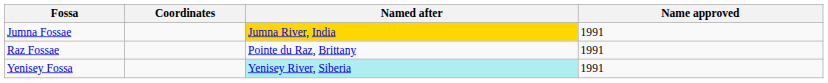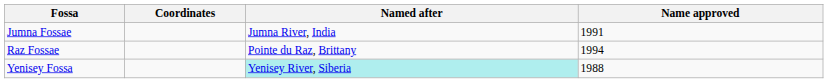 <table class="wikitable" style="min-width: 90%;">
 <tr>
 <th style="width:10em">Fossa</th>
 <th style="width:10em">Coordinates</th>
 <th>Named after</th>
 <th>Name approved<br></th>
 </tr>
 <tr>
 <td><a href='#'>Jumna Fossae</a></td>
 <td></td>
-<td style="background: gold;"><a href='#'>Jumna River</a>, <a href='#'>India</a></td>
+<td><a href='#'>Jumna River</a>, <a href='#'>India</a></td>
 <td>1991</td>
 </tr>
 <tr>
 <td><a href='#'>Raz Fossae</a></td>
 <td></td>
 <td><a href='#'>Pointe du Raz</a>, <a href='#'>Brittany</a></td>
-<td>1991</td>
+<td>1994</td>
 </tr>
 <tr>
 <td><a href='#'>Yenisey Fossa</a></td>
 <td></td>
 <td style="background: paleturquoise;"><a href='#'>Yenisey River</a>, <a href='#'>Siberia</a></td>
-<td>1991</td>
+<td>1988</td>
 </tr>
 </table>
